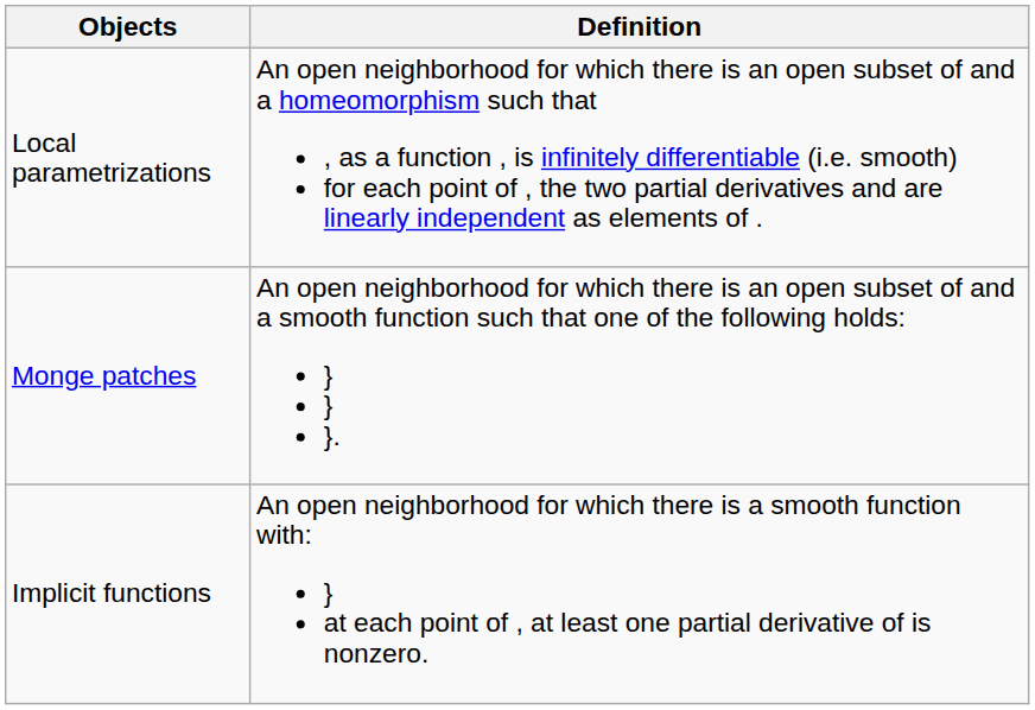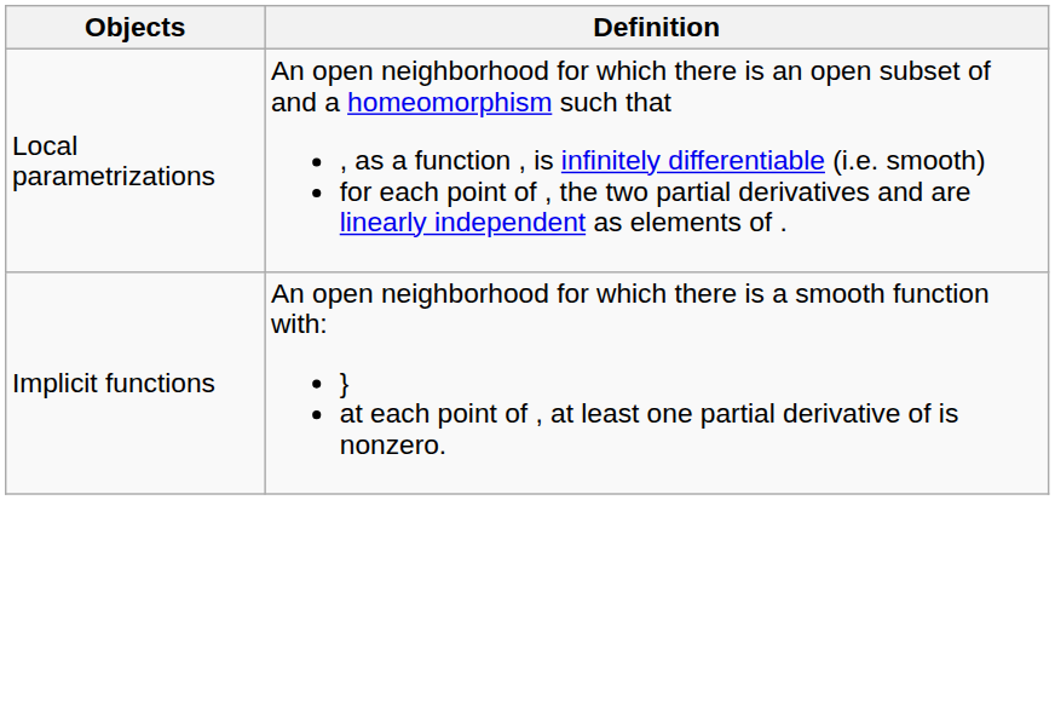 <table class="wikitable">
 <tr>
 <th>Objects</th>
 <th>Definition</th>
 </tr>
 <tr>
 <td>Local parametrizations</td>
 <td>An open neighborhood  for which there is an open subset  of  and a <a href='#'>homeomorphism</a>  such that<br><ul><li>, as a function , is <a href='#'>infinitely differentiable</a> (i.e. smooth)</li><li>for each point of , the two partial derivatives  and  are <a href='#'>linearly independent</a> as elements of .</li></ul></td>
 </tr>
 <tr>
-<td><a href='#'>Monge patches</a></td>
-<td>An open neighborhood  for which there is an open subset  of  and a smooth function  such that one of the following holds:<br><ul><li>}</li><li>}</li><li>}.</li></ul></td>
-</tr>
-<tr>
 <td>Implicit functions</td>
 <td>An open neighborhood  for which there is a smooth function  with:<br><ul><li>}</li><li>at each point of , at least one partial derivative of  is nonzero.</li></ul></td>
 </tr>
 </table>
